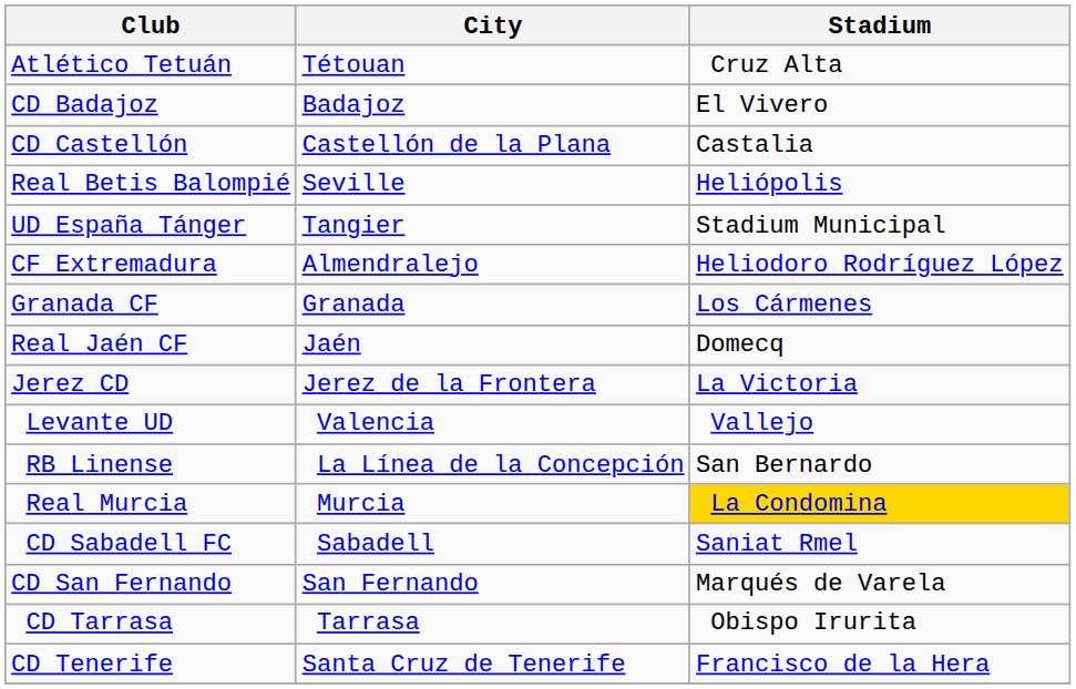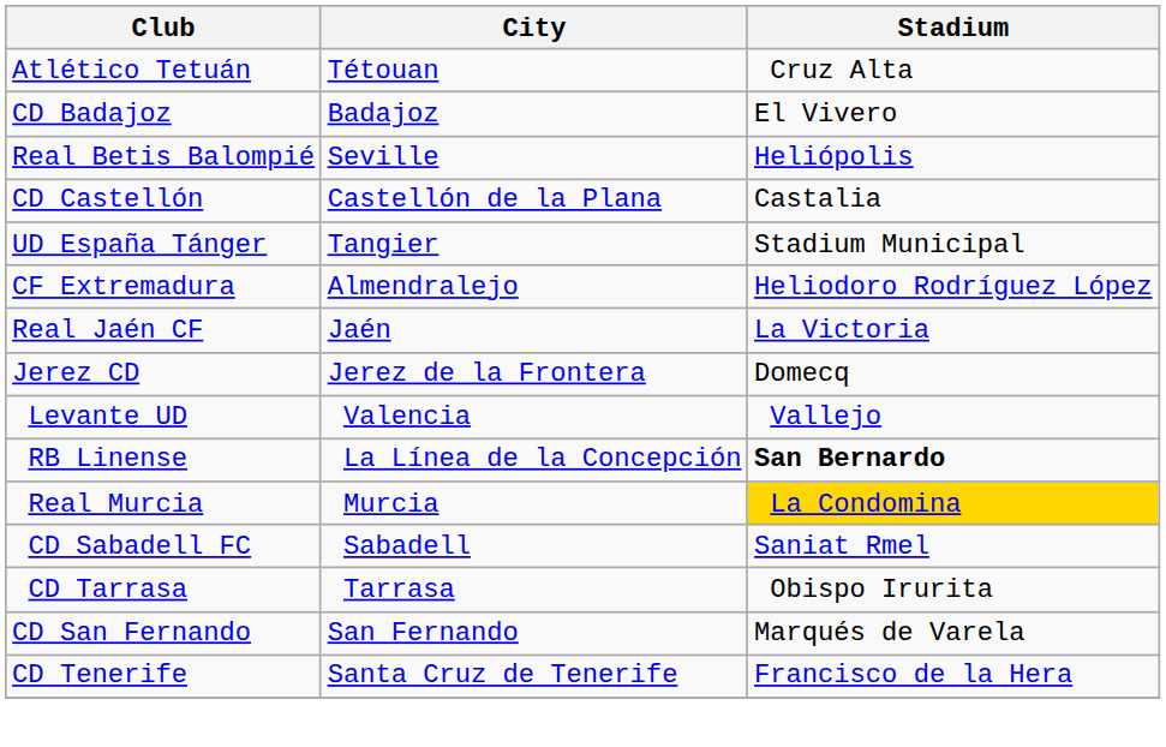 <table class="wikitable sortable" style="text-align: left;">
 <tr>
 <th>Club</th>
 <th>City</th>
 <th>Stadium</th>
 </tr>
 <tr>
 <td><a href='#'>Atlético Tetuán</a></td>
 <td><a href='#'>Tétouan</a></td>
 <td> Cruz Alta</td>
 </tr>
 <tr>
 <td><a href='#'>CD Badajoz</a></td>
 <td><a href='#'>Badajoz</a></td>
 <td>El Vivero</td>
 </tr>
 <tr>
+<td><a href='#'>Real Betis Balompié</a></td>
+<td><a href='#'>Seville</a></td>
+<td><a href='#'>Heliópolis</a></td>
+</tr>
+<tr>
 <td><a href='#'>CD Castellón</a></td>
 <td><a href='#'>Castellón de la Plana</a></td>
 <td>Castalia</td>
-</tr>
-<tr>
-<td><a href='#'>Real Betis Balompié</a></td>
-<td><a href='#'>Seville</a></td>
-<td><a href='#'>Heliópolis</a></td>
 </tr>
 <tr>
 <td><a href='#'>UD España Tánger</a></td>
 <td><a href='#'>Tangier</a></td>
 <td>Stadium Municipal</td>
 </tr>
 <tr>
 <td><a href='#'>CF Extremadura</a></td>
 <td><a href='#'>Almendralejo</a></td>
 <td><a href='#'>Heliodoro Rodríguez López</a></td>
 </tr>
 <tr>
-<td><a href='#'>Granada CF</a></td>
-<td><a href='#'>Granada</a></td>
-<td><a href='#'>Los Cármenes</a></td>
-</tr>
-<tr>
 <td><a href='#'>Real Jaén CF</a></td>
 <td><a href='#'>Jaén</a></td>
-<td>Domecq</td>
+<td><a href='#'>La Victoria</a></td>
 </tr>
 <tr>
 <td><a href='#'>Jerez CD</a></td>
 <td><a href='#'>Jerez de la Frontera</a></td>
-<td><a href='#'>La Victoria</a></td>
+<td>Domecq</td>
 </tr>
 <tr>
 <td> <a href='#'>Levante UD</a></td>
 <td> <a href='#'>Valencia</a></td>
 <td> <a href='#'>Vallejo</a></td>
 </tr>
 <tr>
 <td> <a href='#'>RB Linense</a></td>
 <td> <a href='#'>La Línea de la Concepción</a></td>
-<td>San Bernardo</td>
+<td><strong>San Bernardo</strong></td>
 </tr>
 <tr>
 <td> <a href='#'>Real Murcia</a></td>
 <td> <a href='#'>Murcia</a></td>
 <td style="background: gold;"> <a href='#'>La Condomina</a></td>
 </tr>
 <tr>
 <td> <a href='#'>CD Sabadell FC</a></td>
 <td> <a href='#'>Sabadell</a></td>
 <td><a href='#'>Saniat Rmel</a></td>
 </tr>
 <tr>
+<td> <a href='#'>CD Tarrasa</a></td>
+<td> <a href='#'>Tarrasa</a></td>
+<td> Obispo Irurita</td>
+</tr>
+<tr>
 <td><a href='#'>CD San Fernando</a></td>
 <td><a href='#'>San Fernando</a></td>
 <td>Marqués de Varela</td>
-</tr>
-<tr>
-<td> <a href='#'>CD Tarrasa</a></td>
-<td> <a href='#'>Tarrasa</a></td>
-<td> Obispo Irurita</td>
 </tr>
 <tr>
 <td><a href='#'>CD Tenerife</a></td>
 <td><a href='#'>Santa Cruz de Tenerife</a></td>
 <td><a href='#'>Francisco de la Hera</a></td>
 </tr>
 <tr>
 </tr>
 </table>
